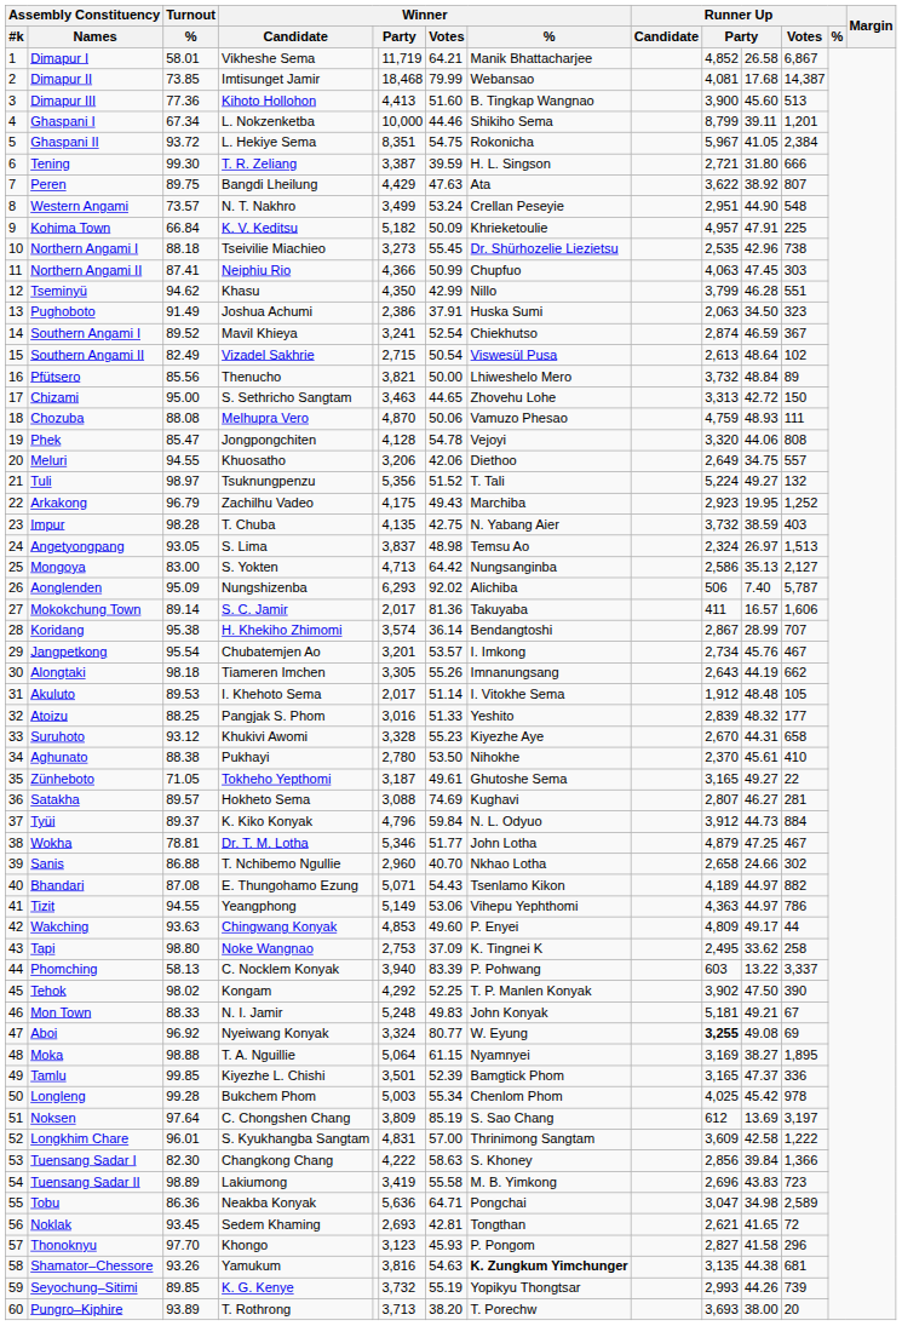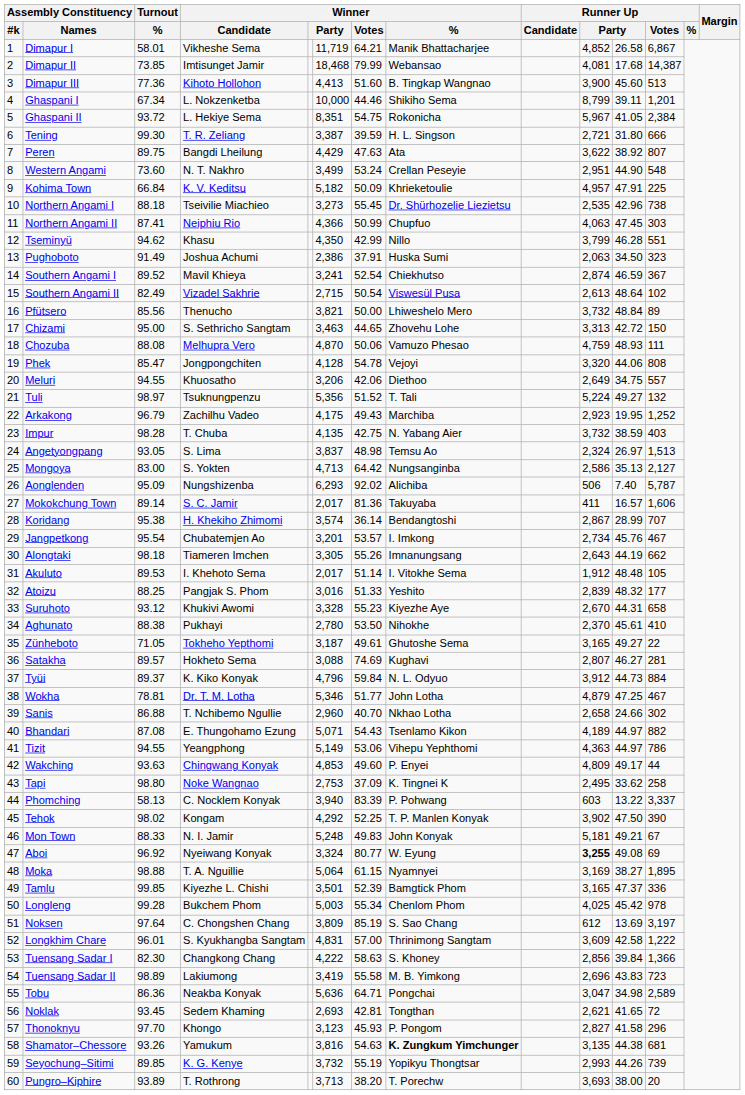 <table class="wikitable sortable">
 <tr>
 <th colspan="2">Assembly Constituency</th>
 <th>Turnout</th>
 <th colspan="5">Winner</th>
 <th colspan="5">Runner Up</th>
 <th rowspan="2" data-sort-type=number>Margin</th>
 </tr>
 <tr>
 <th>#k</th>
 <th>Names</th>
 <th>%</th>
 <th>Candidate</th>
 <th colspan="2">Party</th>
 <th data-sort-type=number>Votes</th>
 <th>%</th>
 <th>Candidate</th>
 <th colspan="2">Party</th>
 <th data-sort-type=number>Votes</th>
 <th>%</th>
 </tr>
 <tr>
 <td>1</td>
 <td><a href='#'>Dimapur I</a></td>
 <td>58.01</td>
 <td>Vikheshe Sema</td>
 <td></td>
 <td>11,719</td>
 <td>64.21</td>
 <td>Manik Bhattacharjee</td>
 <td></td>
 <td>4,852</td>
 <td>26.58</td>
 <td>6,867</td>
 </tr>
 <tr>
 <td>2</td>
 <td><a href='#'>Dimapur II</a></td>
 <td>73.85</td>
 <td>Imtisunget Jamir</td>
 <td></td>
 <td>18,468</td>
 <td>79.99</td>
 <td>Webansao</td>
 <td></td>
 <td>4,081</td>
 <td>17.68</td>
 <td>14,387</td>
 </tr>
 <tr>
 <td>3</td>
 <td><a href='#'>Dimapur III</a></td>
 <td>77.36</td>
 <td><a href='#'>Kihoto Hollohon</a></td>
 <td></td>
 <td>4,413</td>
 <td>51.60</td>
 <td>B. Tingkap Wangnao</td>
 <td></td>
 <td>3,900</td>
 <td>45.60</td>
 <td>513</td>
 </tr>
 <tr>
 <td>4</td>
 <td><a href='#'>Ghaspani I</a></td>
 <td>67.34</td>
 <td>L. Nokzenketba</td>
 <td></td>
 <td>10,000</td>
 <td>44.46</td>
 <td>Shikiho Sema</td>
 <td></td>
 <td>8,799</td>
 <td>39.11</td>
 <td>1,201</td>
 </tr>
 <tr>
 <td>5</td>
 <td><a href='#'>Ghaspani II</a></td>
 <td>93.72</td>
 <td>L. Hekiye Sema</td>
 <td></td>
 <td>8,351</td>
 <td>54.75</td>
 <td>Rokonicha</td>
 <td></td>
 <td>5,967</td>
 <td>41.05</td>
 <td>2,384</td>
 </tr>
 <tr>
 <td>6</td>
 <td><a href='#'>Tening</a></td>
 <td>99.30</td>
 <td><a href='#'>T. R. Zeliang</a></td>
 <td></td>
 <td>3,387</td>
 <td>39.59</td>
 <td>H. L. Singson</td>
 <td></td>
 <td>2,721</td>
 <td>31.80</td>
 <td>666</td>
 </tr>
 <tr>
 <td>7</td>
 <td><a href='#'>Peren</a></td>
 <td>89.75</td>
 <td>Bangdi Lheilung</td>
 <td></td>
 <td>4,429</td>
 <td>47.63</td>
 <td>Ata</td>
 <td></td>
 <td>3,622</td>
 <td>38.92</td>
 <td>807</td>
 </tr>
 <tr>
 <td>8</td>
 <td><a href='#'>Western Angami</a></td>
-<td>73.57</td>
+<td>73.60</td>
 <td>N. T. Nakhro</td>
 <td></td>
 <td>3,499</td>
 <td>53.24</td>
 <td>Crellan Peseyie</td>
 <td></td>
 <td>2,951</td>
 <td>44.90</td>
 <td>548</td>
 </tr>
 <tr>
 <td>9</td>
 <td><a href='#'>Kohima Town</a></td>
 <td>66.84</td>
 <td><a href='#'>K. V. Keditsu</a></td>
 <td></td>
 <td>5,182</td>
 <td>50.09</td>
 <td>Khrieketoulie</td>
 <td></td>
 <td>4,957</td>
 <td>47.91</td>
 <td>225</td>
 </tr>
 <tr>
 <td>10</td>
 <td><a href='#'>Northern Angami I</a></td>
 <td>88.18</td>
 <td>Tseivilie Miachieo</td>
 <td></td>
 <td>3,273</td>
 <td>55.45</td>
 <td><a href='#'>Dr. Shürhozelie Liezietsu</a></td>
 <td></td>
 <td>2,535</td>
 <td>42.96</td>
 <td>738</td>
 </tr>
 <tr>
 <td>11</td>
 <td><a href='#'>Northern Angami II</a></td>
 <td>87.41</td>
 <td><a href='#'>Neiphiu Rio</a></td>
 <td></td>
 <td>4,366</td>
 <td>50.99</td>
 <td>Chupfuo</td>
 <td></td>
 <td>4,063</td>
 <td>47.45</td>
 <td>303</td>
 </tr>
 <tr>
 <td>12</td>
 <td><a href='#'>Tseminyü</a></td>
 <td>94.62</td>
 <td>Khasu</td>
 <td></td>
 <td>4,350</td>
 <td>42.99</td>
 <td>Nillo</td>
 <td></td>
 <td>3,799</td>
 <td>46.28</td>
 <td>551</td>
 </tr>
 <tr>
 <td>13</td>
 <td><a href='#'>Pughoboto</a></td>
 <td>91.49</td>
 <td>Joshua Achumi</td>
 <td></td>
 <td>2,386</td>
 <td>37.91</td>
 <td>Huska Sumi</td>
 <td></td>
 <td>2,063</td>
 <td>34.50</td>
 <td>323</td>
 </tr>
 <tr>
 <td>14</td>
 <td><a href='#'>Southern Angami I</a></td>
 <td>89.52</td>
 <td>Mavil Khieya</td>
 <td></td>
 <td>3,241</td>
 <td>52.54</td>
 <td>Chiekhutso</td>
 <td></td>
 <td>2,874</td>
 <td>46.59</td>
 <td>367</td>
 </tr>
 <tr>
 <td>15</td>
 <td><a href='#'>Southern Angami II</a></td>
 <td>82.49</td>
 <td><a href='#'>Vizadel Sakhrie</a></td>
 <td></td>
 <td>2,715</td>
 <td>50.54</td>
 <td><a href='#'>Viswesül Pusa</a></td>
 <td></td>
 <td>2,613</td>
 <td>48.64</td>
 <td>102</td>
 </tr>
 <tr>
 <td>16</td>
 <td><a href='#'>Pfütsero</a></td>
 <td>85.56</td>
 <td>Thenucho</td>
 <td></td>
 <td>3,821</td>
 <td>50.00</td>
 <td>Lhiweshelo Mero</td>
 <td></td>
 <td>3,732</td>
 <td>48.84</td>
 <td>89</td>
 </tr>
 <tr>
 <td>17</td>
 <td><a href='#'>Chizami</a></td>
 <td>95.00</td>
 <td>S. Sethricho Sangtam</td>
 <td></td>
 <td>3,463</td>
 <td>44.65</td>
 <td>Zhovehu Lohe</td>
 <td></td>
 <td>3,313</td>
 <td>42.72</td>
 <td>150</td>
 </tr>
 <tr>
 <td>18</td>
 <td><a href='#'>Chozuba</a></td>
 <td>88.08</td>
 <td><a href='#'>Melhupra Vero</a></td>
 <td></td>
 <td>4,870</td>
 <td>50.06</td>
 <td>Vamuzo Phesao</td>
 <td></td>
 <td>4,759</td>
 <td>48.93</td>
 <td>111</td>
 </tr>
 <tr>
 <td>19</td>
 <td><a href='#'>Phek</a></td>
 <td>85.47</td>
 <td>Jongpongchiten</td>
 <td></td>
 <td>4,128</td>
 <td>54.78</td>
 <td>Vejoyi</td>
 <td></td>
 <td>3,320</td>
 <td>44.06</td>
 <td>808</td>
 </tr>
 <tr>
 <td>20</td>
 <td><a href='#'>Meluri</a></td>
 <td>94.55</td>
 <td>Khuosatho</td>
 <td></td>
 <td>3,206</td>
 <td>42.06</td>
 <td>Diethoo</td>
 <td></td>
 <td>2,649</td>
 <td>34.75</td>
 <td>557</td>
 </tr>
 <tr>
 <td>21</td>
 <td><a href='#'>Tuli</a></td>
 <td>98.97</td>
 <td>Tsuknungpenzu</td>
 <td></td>
 <td>5,356</td>
 <td>51.52</td>
 <td>T. Tali</td>
 <td></td>
 <td>5,224</td>
 <td>49.27</td>
 <td>132</td>
 </tr>
 <tr>
 <td>22</td>
 <td><a href='#'>Arkakong</a></td>
 <td>96.79</td>
 <td>Zachilhu Vadeo</td>
 <td></td>
 <td>4,175</td>
 <td>49.43</td>
 <td>Marchiba</td>
 <td></td>
 <td>2,923</td>
 <td>19.95</td>
 <td>1,252</td>
 </tr>
 <tr>
 <td>23</td>
 <td><a href='#'>Impur</a></td>
 <td>98.28</td>
 <td>T. Chuba</td>
 <td></td>
 <td>4,135</td>
 <td>42.75</td>
 <td>N. Yabang Aier</td>
 <td></td>
 <td>3,732</td>
 <td>38.59</td>
 <td>403</td>
 </tr>
 <tr>
 <td>24</td>
 <td><a href='#'>Angetyongpang</a></td>
 <td>93.05</td>
 <td>S. Lima</td>
 <td></td>
 <td>3,837</td>
 <td>48.98</td>
 <td>Temsu Ao</td>
 <td></td>
 <td>2,324</td>
 <td>26.97</td>
 <td>1,513</td>
 </tr>
 <tr>
 <td>25</td>
 <td><a href='#'>Mongoya</a></td>
 <td>83.00</td>
 <td>S. Yokten</td>
 <td></td>
 <td>4,713</td>
 <td>64.42</td>
 <td>Nungsanginba</td>
 <td></td>
 <td>2,586</td>
 <td>35.13</td>
 <td>2,127</td>
 </tr>
 <tr>
 <td>26</td>
 <td><a href='#'>Aonglenden</a></td>
 <td>95.09</td>
 <td>Nungshizenba</td>
 <td></td>
 <td>6,293</td>
 <td>92.02</td>
 <td>Alichiba</td>
 <td></td>
 <td>506</td>
 <td>7.40</td>
 <td>5,787</td>
 </tr>
 <tr>
 <td>27</td>
 <td><a href='#'>Mokokchung Town</a></td>
 <td>89.14</td>
 <td><a href='#'>S. C. Jamir</a></td>
 <td></td>
 <td>2,017</td>
 <td>81.36</td>
 <td>Takuyaba</td>
 <td></td>
 <td>411</td>
 <td>16.57</td>
 <td>1,606</td>
 </tr>
 <tr>
 <td>28</td>
 <td><a href='#'>Koridang</a></td>
 <td>95.38</td>
 <td><a href='#'>H. Khekiho Zhimomi</a></td>
 <td></td>
 <td>3,574</td>
 <td>36.14</td>
 <td>Bendangtoshi</td>
 <td></td>
 <td>2,867</td>
 <td>28.99</td>
 <td>707</td>
 </tr>
 <tr>
 <td>29</td>
 <td><a href='#'>Jangpetkong</a></td>
 <td>95.54</td>
 <td>Chubatemjen Ao</td>
 <td></td>
 <td>3,201</td>
 <td>53.57</td>
 <td>I. Imkong</td>
 <td></td>
 <td>2,734</td>
 <td>45.76</td>
 <td>467</td>
 </tr>
 <tr>
 <td>30</td>
 <td><a href='#'>Alongtaki</a></td>
 <td>98.18</td>
 <td>Tiameren Imchen</td>
 <td></td>
 <td>3,305</td>
 <td>55.26</td>
 <td>Imnanungsang</td>
 <td></td>
 <td>2,643</td>
 <td>44.19</td>
 <td>662</td>
 </tr>
 <tr>
 <td>31</td>
 <td><a href='#'>Akuluto</a></td>
 <td>89.53</td>
 <td>I. Khehoto Sema</td>
 <td></td>
 <td>2,017</td>
 <td>51.14</td>
 <td>I. Vitokhe Sema</td>
 <td></td>
 <td>1,912</td>
 <td>48.48</td>
 <td>105</td>
 </tr>
 <tr>
 <td>32</td>
 <td><a href='#'>Atoizu</a></td>
 <td>88.25</td>
 <td>Pangjak S. Phom</td>
 <td></td>
 <td>3,016</td>
 <td>51.33</td>
 <td>Yeshito</td>
 <td></td>
 <td>2,839</td>
 <td>48.32</td>
 <td>177</td>
 </tr>
 <tr>
 <td>33</td>
 <td><a href='#'>Suruhoto</a></td>
 <td>93.12</td>
 <td>Khukivi Awomi</td>
 <td></td>
 <td>3,328</td>
 <td>55.23</td>
 <td>Kiyezhe Aye</td>
 <td></td>
 <td>2,670</td>
 <td>44.31</td>
 <td>658</td>
 </tr>
 <tr>
 <td>34</td>
 <td><a href='#'>Aghunato</a></td>
 <td>88.38</td>
 <td>Pukhayi</td>
 <td></td>
 <td>2,780</td>
 <td>53.50</td>
 <td>Nihokhe</td>
 <td></td>
 <td>2,370</td>
 <td>45.61</td>
 <td>410</td>
 </tr>
 <tr>
 <td>35</td>
 <td><a href='#'>Zünheboto</a></td>
 <td>71.05</td>
 <td><a href='#'>Tokheho Yepthomi</a></td>
 <td></td>
 <td>3,187</td>
 <td>49.61</td>
 <td>Ghutoshe Sema</td>
 <td></td>
 <td>3,165</td>
 <td>49.27</td>
 <td>22</td>
 </tr>
 <tr>
 <td>36</td>
 <td><a href='#'>Satakha</a></td>
 <td>89.57</td>
 <td>Hokheto Sema</td>
 <td></td>
 <td>3,088</td>
 <td>74.69</td>
 <td>Kughavi</td>
 <td></td>
 <td>2,807</td>
 <td>46.27</td>
 <td>281</td>
 </tr>
 <tr>
 <td>37</td>
 <td><a href='#'>Tyüi</a></td>
 <td>89.37</td>
 <td>K. Kiko Konyak</td>
 <td></td>
 <td>4,796</td>
 <td>59.84</td>
 <td>N. L. Odyuo</td>
 <td></td>
 <td>3,912</td>
 <td>44.73</td>
 <td>884</td>
 </tr>
 <tr>
 <td>38</td>
 <td><a href='#'>Wokha</a></td>
 <td>78.81</td>
 <td><a href='#'>Dr. T. M. Lotha</a></td>
 <td></td>
 <td>5,346</td>
 <td>51.77</td>
 <td>John Lotha</td>
 <td></td>
 <td>4,879</td>
 <td>47.25</td>
 <td>467</td>
 </tr>
 <tr>
 <td>39</td>
 <td><a href='#'>Sanis</a></td>
 <td>86.88</td>
 <td>T. Nchibemo Ngullie</td>
 <td></td>
 <td>2,960</td>
 <td>40.70</td>
 <td>Nkhao Lotha</td>
 <td></td>
 <td>2,658</td>
 <td>24.66</td>
 <td>302</td>
 </tr>
 <tr>
 <td>40</td>
 <td><a href='#'>Bhandari</a></td>
 <td>87.08</td>
 <td>E. Thungohamo Ezung</td>
 <td></td>
 <td>5,071</td>
 <td>54.43</td>
 <td>Tsenlamo Kikon</td>
 <td></td>
 <td>4,189</td>
 <td>44.97</td>
 <td>882</td>
 </tr>
 <tr>
 <td>41</td>
 <td><a href='#'>Tizit</a></td>
 <td>94.55</td>
 <td>Yeangphong</td>
 <td></td>
 <td>5,149</td>
 <td>53.06</td>
 <td>Vihepu Yephthomi</td>
 <td></td>
 <td>4,363</td>
 <td>44.97</td>
 <td>786</td>
 </tr>
 <tr>
 <td>42</td>
 <td><a href='#'>Wakching</a></td>
 <td>93.63</td>
 <td><a href='#'>Chingwang Konyak</a></td>
 <td></td>
 <td>4,853</td>
 <td>49.60</td>
 <td>P. Enyei</td>
 <td></td>
 <td>4,809</td>
 <td>49.17</td>
 <td>44</td>
 </tr>
 <tr>
 <td>43</td>
 <td><a href='#'>Tapi</a></td>
 <td>98.80</td>
 <td><a href='#'>Noke Wangnao</a></td>
 <td></td>
 <td>2,753</td>
 <td>37.09</td>
 <td>K. Tingnei K</td>
 <td></td>
 <td>2,495</td>
 <td>33.62</td>
 <td>258</td>
 </tr>
 <tr>
 <td>44</td>
 <td><a href='#'>Phomching</a></td>
 <td>58.13</td>
 <td>C. Nocklem Konyak</td>
 <td></td>
 <td>3,940</td>
 <td>83.39</td>
 <td>P. Pohwang</td>
 <td></td>
 <td>603</td>
 <td>13.22</td>
 <td>3,337</td>
 </tr>
 <tr>
 <td>45</td>
 <td><a href='#'>Tehok</a></td>
 <td>98.02</td>
 <td>Kongam</td>
 <td></td>
 <td>4,292</td>
 <td>52.25</td>
 <td>T. P. Manlen Konyak</td>
 <td></td>
 <td>3,902</td>
 <td>47.50</td>
 <td>390</td>
 </tr>
 <tr>
 <td>46</td>
 <td><a href='#'>Mon Town</a></td>
 <td>88.33</td>
 <td>N. I. Jamir</td>
 <td></td>
 <td>5,248</td>
 <td>49.83</td>
 <td>John Konyak</td>
 <td></td>
 <td>5,181</td>
 <td>49.21</td>
 <td>67</td>
 </tr>
 <tr>
 <td>47</td>
 <td><a href='#'>Aboi</a></td>
 <td>96.92</td>
 <td>Nyeiwang Konyak</td>
 <td></td>
 <td>3,324</td>
 <td>80.77</td>
 <td>W. Eyung</td>
 <td></td>
 <td><strong>3,255</strong></td>
 <td>49.08</td>
 <td>69</td>
 </tr>
 <tr>
 <td>48</td>
 <td><a href='#'>Moka</a></td>
 <td>98.88</td>
 <td>T. A. Nguillie</td>
 <td></td>
 <td>5,064</td>
 <td>61.15</td>
 <td>Nyamnyei</td>
 <td></td>
 <td>3,169</td>
 <td>38.27</td>
 <td>1,895</td>
 </tr>
 <tr>
 <td>49</td>
 <td><a href='#'>Tamlu</a></td>
 <td>99.85</td>
 <td>Kiyezhe L. Chishi</td>
 <td></td>
 <td>3,501</td>
 <td>52.39</td>
 <td>Bamgtick Phom</td>
 <td></td>
 <td>3,165</td>
 <td>47.37</td>
 <td>336</td>
 </tr>
 <tr>
 <td>50</td>
 <td><a href='#'>Longleng</a></td>
 <td>99.28</td>
 <td>Bukchem Phom</td>
 <td></td>
 <td>5,003</td>
 <td>55.34</td>
 <td>Chenlom Phom</td>
 <td></td>
 <td>4,025</td>
 <td>45.42</td>
 <td>978</td>
 </tr>
 <tr>
 <td>51</td>
 <td><a href='#'>Noksen</a></td>
 <td>97.64</td>
 <td>C. Chongshen Chang</td>
 <td></td>
 <td>3,809</td>
 <td>85.19</td>
 <td>S. Sao Chang</td>
 <td></td>
 <td>612</td>
 <td>13.69</td>
 <td>3,197</td>
 </tr>
 <tr>
 <td>52</td>
 <td><a href='#'>Longkhim Chare</a></td>
 <td>96.01</td>
 <td>S. Kyukhangba Sangtam</td>
 <td></td>
 <td>4,831</td>
 <td>57.00</td>
 <td>Thrinimong Sangtam</td>
 <td></td>
 <td>3,609</td>
 <td>42.58</td>
 <td>1,222</td>
 </tr>
 <tr>
 <td>53</td>
 <td><a href='#'>Tuensang Sadar I</a></td>
 <td>82.30</td>
 <td>Changkong Chang</td>
 <td></td>
 <td>4,222</td>
 <td>58.63</td>
 <td>S. Khoney</td>
 <td></td>
 <td>2,856</td>
 <td>39.84</td>
 <td>1,366</td>
 </tr>
 <tr>
 <td>54</td>
 <td><a href='#'>Tuensang Sadar II</a></td>
 <td>98.89</td>
 <td>Lakiumong</td>
 <td></td>
 <td>3,419</td>
 <td>55.58</td>
 <td>M. B. Yimkong</td>
 <td></td>
 <td>2,696</td>
 <td>43.83</td>
 <td>723</td>
 </tr>
 <tr>
 <td>55</td>
 <td><a href='#'>Tobu</a></td>
 <td>86.36</td>
 <td>Neakba Konyak</td>
 <td></td>
 <td>5,636</td>
 <td>64.71</td>
 <td>Pongchai</td>
 <td></td>
 <td>3,047</td>
 <td>34.98</td>
 <td>2,589</td>
 </tr>
 <tr>
 <td>56</td>
 <td><a href='#'>Noklak</a></td>
 <td>93.45</td>
 <td>Sedem Khaming</td>
 <td></td>
 <td>2,693</td>
 <td>42.81</td>
 <td>Tongthan</td>
 <td></td>
 <td>2,621</td>
 <td>41.65</td>
 <td>72</td>
 </tr>
 <tr>
 <td>57</td>
 <td><a href='#'>Thonoknyu</a></td>
 <td>97.70</td>
 <td>Khongo</td>
 <td></td>
 <td>3,123</td>
 <td>45.93</td>
 <td>P. Pongom</td>
 <td></td>
 <td>2,827</td>
 <td>41.58</td>
 <td>296</td>
 </tr>
 <tr>
 <td>58</td>
 <td><a href='#'>Shamator–Chessore</a></td>
 <td>93.26</td>
 <td>Yamukum</td>
 <td></td>
 <td>3,816</td>
 <td>54.63</td>
 <td><strong>K. Zungkum Yimchunger</strong></td>
 <td></td>
 <td>3,135</td>
 <td>44.38</td>
 <td>681</td>
 </tr>
 <tr>
 <td>59</td>
 <td><a href='#'>Seyochung–Sitimi</a></td>
 <td>89.85</td>
 <td><a href='#'>K. G. Kenye</a></td>
 <td></td>
 <td>3,732</td>
 <td>55.19</td>
 <td>Yopikyu Thongtsar</td>
 <td></td>
 <td>2,993</td>
 <td>44.26</td>
 <td>739</td>
 </tr>
 <tr>
 <td>60</td>
 <td><a href='#'>Pungro–Kiphire</a></td>
 <td>93.89</td>
 <td>T. Rothrong</td>
 <td></td>
 <td>3,713</td>
 <td>38.20</td>
 <td>T. Porechw</td>
 <td></td>
 <td>3,693</td>
 <td>38.00</td>
 <td>20</td>
 </tr>
 </table>
